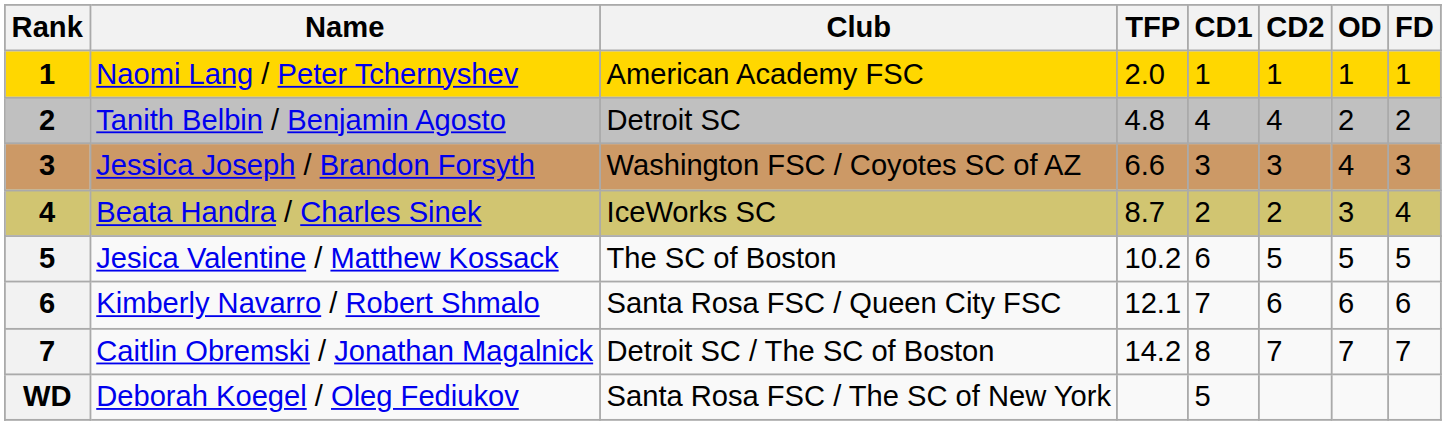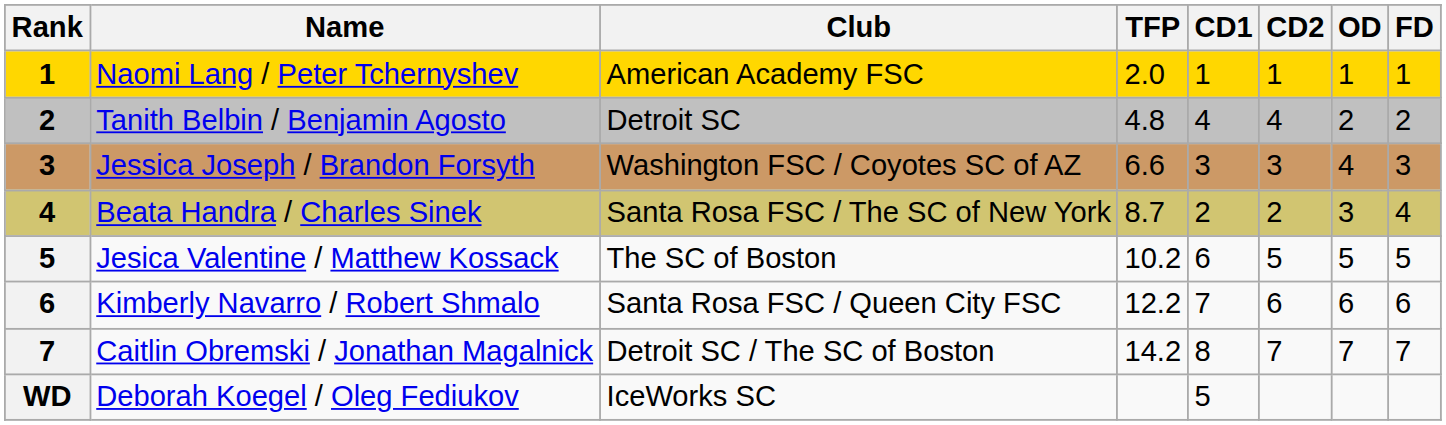 <table class="wikitable">
 <tr>
 <th>Rank</th>
 <th>Name</th>
 <th>Club</th>
 <th>TFP</th>
 <th>CD1</th>
 <th>CD2</th>
 <th>OD</th>
 <th>FD</th>
 </tr>
 <tr bgcolor="gold">
 <td align="center"><strong>1</strong></td>
 <td><a href='#'>Naomi Lang</a> / <a href='#'>Peter Tchernyshev</a></td>
 <td>American Academy FSC</td>
 <td>2.0</td>
 <td>1</td>
 <td>1</td>
 <td>1</td>
 <td>1</td>
 </tr>
 <tr bgcolor="silver">
 <td align="center"><strong>2</strong></td>
 <td><a href='#'>Tanith Belbin</a> / <a href='#'>Benjamin Agosto</a></td>
 <td>Detroit SC</td>
 <td>4.8</td>
 <td>4</td>
 <td>4</td>
 <td>2</td>
 <td>2</td>
 </tr>
 <tr bgcolor="cc9966">
 <td align="center"><strong>3</strong></td>
 <td><a href='#'>Jessica Joseph</a> / <a href='#'>Brandon Forsyth</a></td>
 <td>Washington FSC / Coyotes SC of AZ</td>
 <td>6.6</td>
 <td>3</td>
 <td>3</td>
 <td>4</td>
 <td>3</td>
 </tr>
 <tr bgcolor="#d1c571">
 <td align="center"><strong>4</strong></td>
 <td><a href='#'>Beata Handra</a> / <a href='#'>Charles Sinek</a></td>
-<td>IceWorks SC</td>
+<td>Santa Rosa FSC / The SC of New York</td>
 <td>8.7</td>
 <td>2</td>
 <td>2</td>
 <td>3</td>
 <td>4</td>
 </tr>
 <tr>
 <th>5</th>
 <td><a href='#'>Jesica Valentine</a> / <a href='#'>Matthew Kossack</a></td>
 <td>The SC of Boston</td>
 <td>10.2</td>
 <td>6</td>
 <td>5</td>
 <td>5</td>
 <td>5</td>
 </tr>
 <tr>
 <th>6</th>
 <td><a href='#'>Kimberly Navarro</a> / <a href='#'>Robert Shmalo</a></td>
 <td>Santa Rosa FSC / Queen City FSC</td>
-<td>12.1</td>
+<td>12.2</td>
 <td>7</td>
 <td>6</td>
 <td>6</td>
 <td>6</td>
 </tr>
 <tr>
 <th>7</th>
 <td><a href='#'>Caitlin Obremski</a> / <a href='#'>Jonathan Magalnick</a></td>
 <td>Detroit SC / The SC of Boston</td>
 <td>14.2</td>
 <td>8</td>
 <td>7</td>
 <td>7</td>
 <td>7</td>
 </tr>
 <tr>
 <th>WD</th>
 <td><a href='#'>Deborah Koegel</a> / <a href='#'>Oleg Fediukov</a></td>
-<td>Santa Rosa FSC / The SC of New York</td>
+<td>IceWorks SC</td>
 <td></td>
 <td>5</td>
 <td></td>
 <td></td>
 <td></td>
 </tr>
 </table>
